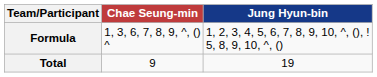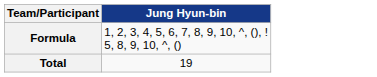 <table class="wikitable">
 <tr>
 <th scope="row">Team/Participant</th>
-<th scope="col" style="background-color:#BF3B3C; color:white">Chae Seung-min</th>
 <th scope="col" style="background-color:#153888; color:white">Jung Hyun-bin</th>
 </tr>
 <tr>
 <th scope="row">Formula</th>
-<td>1, 3, 6, 7, 8, 9, ^, () <br> ^</td>
 <td>1, 2, 3, 4, 5, 6, 7, 8, 9, 10, ^, (), ! <br>5, 8, 9, 10, ^, ()</td>
 </tr>
 <tr>
 <th scope="row">Total</th>
-<td style="text-align:center">9</td>
 <td style="text-align:center">19</td>
 </tr>
 </table>
